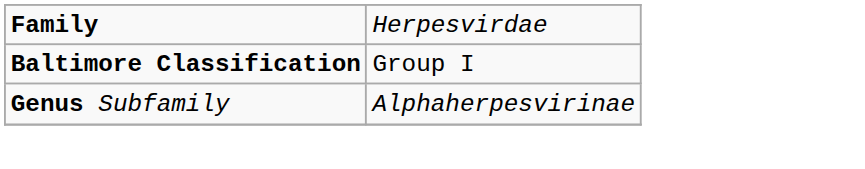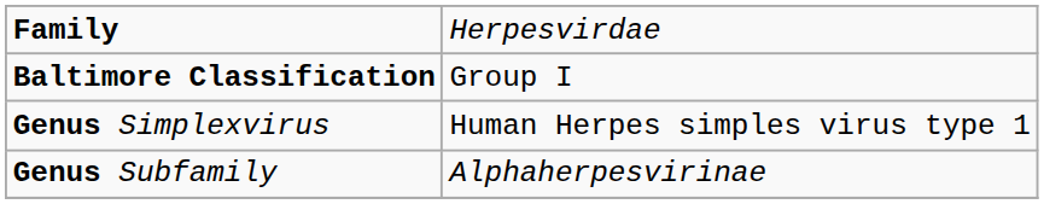 <table class="wikitable">
 <tr>
 <td><strong>Family</strong></td>
 <td><em>Herpesvirdae</em></td>
 </tr>
 <tr>
 <td><strong>Baltimore Classification</strong></td>
 <td>Group I</td>
 </tr>
 <tr>
+<td><strong>Genus</strong> <em>Simplexvirus</em></td>
+<td>Human Herpes simples virus type 1</td>
+</tr>
+<tr>
 <td><strong> Genus</strong> <em>Subfamily</em></td>
 <td><em>Alphaherpesvirinae</em></td>
 </tr>
 <tr>
 </tr>
 </table>
